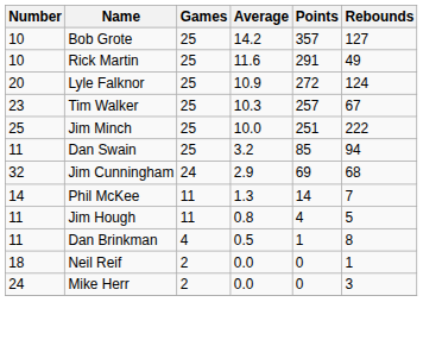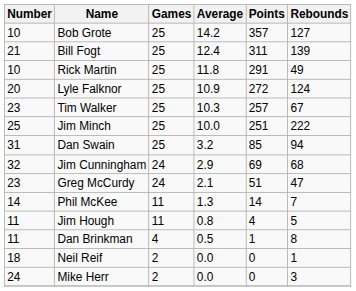 <table class="wikitable" style="font-size: 95%;">
 <tr>
 <th>Number</th>
 <th>Name</th>
 <th>Games</th>
 <th>Average</th>
 <th>Points</th>
 <th>Rebounds</th>
 </tr>
 <tr>
 <td>10</td>
 <td>Bob Grote</td>
 <td>25</td>
 <td>14.2</td>
 <td>357</td>
 <td>127</td>
 </tr>
 <tr>
+<td>21</td>
+<td>Bill Fogt</td>
+<td>25</td>
+<td>12.4</td>
+<td>311</td>
+<td>139</td>
+</tr>
+<tr>
 <td>10</td>
 <td>Rick Martin</td>
 <td>25</td>
-<td>11.6</td>
+<td>11.8</td>
 <td>291</td>
 <td>49</td>
 </tr>
 <tr>
 <td>20</td>
 <td>Lyle Falknor</td>
 <td>25</td>
 <td>10.9</td>
 <td>272</td>
 <td>124</td>
 </tr>
 <tr>
 <td>23</td>
 <td>Tim Walker</td>
 <td>25</td>
 <td>10.3</td>
 <td>257</td>
 <td>67</td>
 </tr>
 <tr>
 <td>25</td>
 <td>Jim Minch</td>
 <td>25</td>
 <td>10.0</td>
 <td>251</td>
 <td>222</td>
 </tr>
 <tr>
-<td>11</td>
+<td>31</td>
 <td>Dan Swain</td>
 <td>25</td>
 <td>3.2</td>
 <td>85</td>
 <td>94</td>
 </tr>
 <tr>
 <td>32</td>
 <td>Jim Cunningham</td>
 <td>24</td>
 <td>2.9</td>
 <td>69</td>
 <td>68</td>
+</tr>
+<tr>
+<td>23</td>
+<td>Greg McCurdy</td>
+<td>24</td>
+<td>2.1</td>
+<td>51</td>
+<td>47</td>
 </tr>
 <tr>
 <td>14</td>
 <td>Phil McKee</td>
 <td>11</td>
 <td>1.3</td>
 <td>14</td>
 <td>7</td>
 </tr>
 <tr>
 <td>11</td>
 <td>Jim Hough</td>
 <td>11</td>
 <td>0.8</td>
 <td>4</td>
 <td>5</td>
 </tr>
 <tr>
 <td>11</td>
 <td>Dan Brinkman</td>
 <td>4</td>
 <td>0.5</td>
 <td>1</td>
 <td>8</td>
 </tr>
 <tr>
 <td>18</td>
 <td>Neil Reif</td>
 <td>2</td>
 <td>0.0</td>
 <td>0</td>
 <td>1</td>
 </tr>
 <tr>
 <td>24</td>
 <td>Mike Herr</td>
 <td>2</td>
 <td>0.0</td>
 <td>0</td>
 <td>3</td>
 </tr>
 <tr>
 </tr>
 </table>
